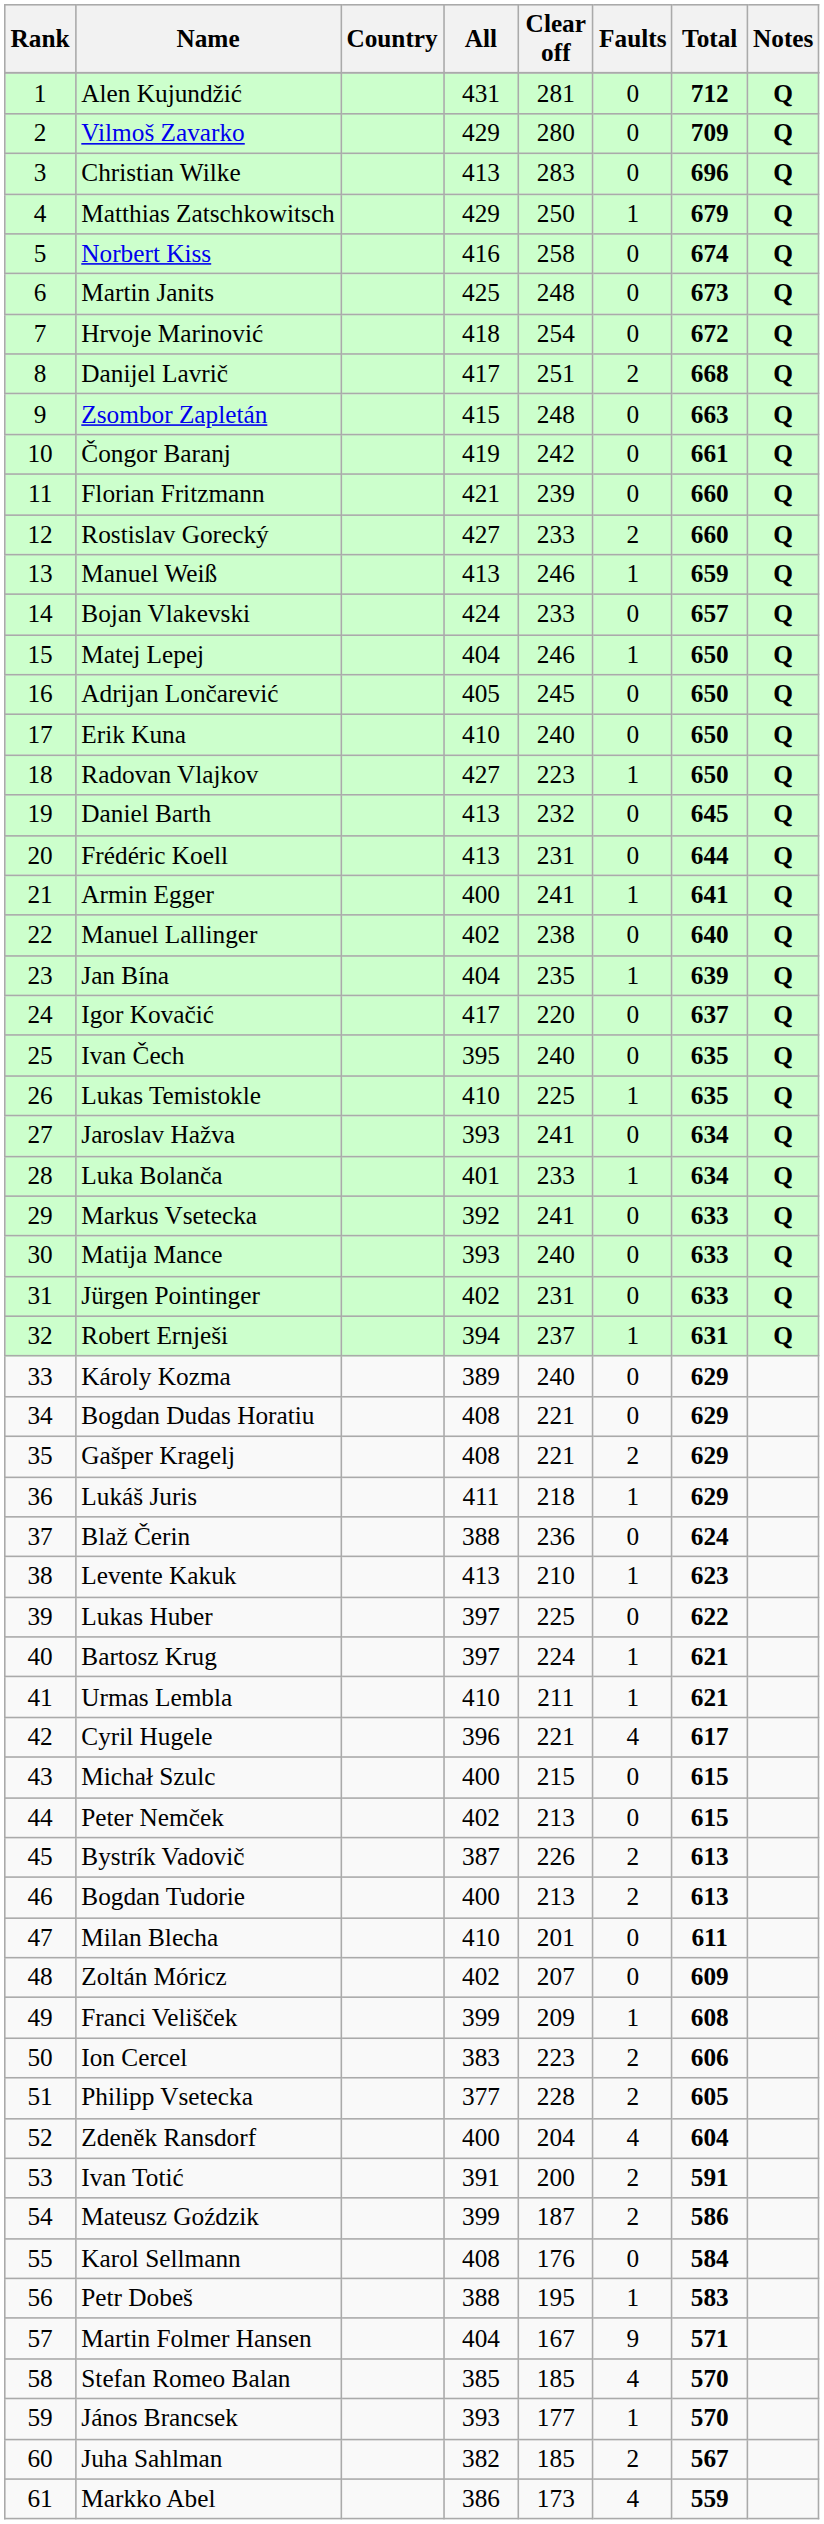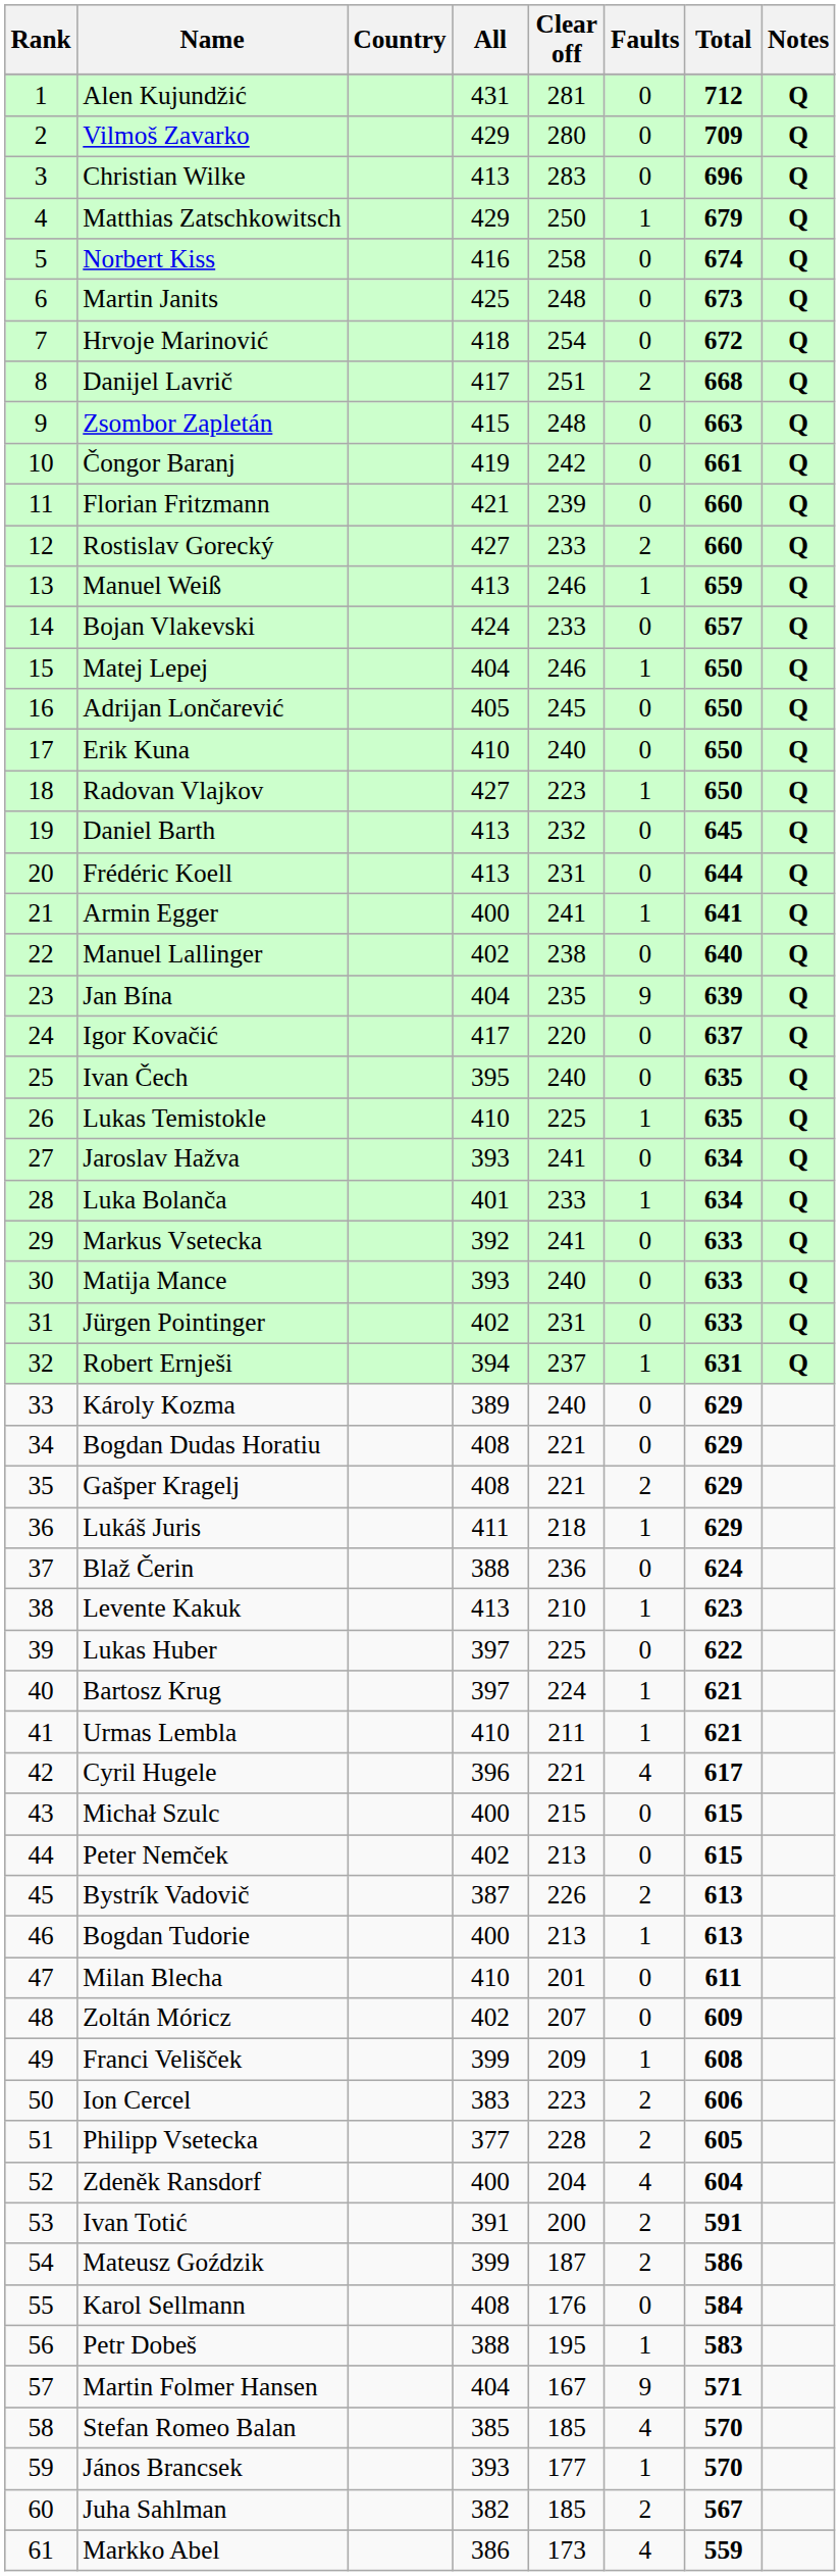 <table class="wikitable sortable" style="text-align:center">
 <tr>
 <th>Rank</th>
 <th>Name</th>
 <th>Country</th>
 <th width=40>All</th>
 <th width=40>Clear off</th>
 <th width=30>Faults</th>
 <th width=40>Total</th>
 <th>Notes</th>
 </tr>
 <tr>
 </tr>
 <tr bgcolor=ccffcc>
 <td>1</td>
 <td align="left">Alen Kujundžić</td>
 <td align="left"></td>
 <td>431</td>
 <td>281</td>
 <td>0</td>
 <td><strong>712</strong></td>
 <td><strong>Q</strong></td>
 </tr>
 <tr bgcolor=ccffcc>
 <td>2</td>
 <td align="left"><a href='#'>Vilmoš Zavarko</a></td>
 <td align="left"></td>
 <td>429</td>
 <td>280</td>
 <td>0</td>
 <td><strong>709</strong></td>
 <td><strong>Q</strong></td>
 </tr>
 <tr bgcolor=ccffcc>
 <td>3</td>
 <td align="left">Christian Wilke</td>
 <td align="left"></td>
 <td>413</td>
 <td>283</td>
 <td>0</td>
 <td><strong>696</strong></td>
 <td><strong>Q</strong></td>
 </tr>
 <tr bgcolor=ccffcc>
 <td>4</td>
 <td align="left">Matthias Zatschkowitsch</td>
 <td align="left"></td>
 <td>429</td>
 <td>250</td>
 <td>1</td>
 <td><strong>679</strong></td>
 <td><strong>Q</strong></td>
 </tr>
 <tr bgcolor=ccffcc>
 <td>5</td>
 <td align="left"><a href='#'>Norbert Kiss</a></td>
 <td align="left"></td>
 <td>416</td>
 <td>258</td>
 <td>0</td>
 <td><strong>674</strong></td>
 <td><strong>Q</strong></td>
 </tr>
 <tr bgcolor=ccffcc>
 <td>6</td>
 <td align="left">Martin Janits</td>
 <td align="left"></td>
 <td>425</td>
 <td>248</td>
 <td>0</td>
 <td><strong>673</strong></td>
 <td><strong>Q</strong></td>
 </tr>
 <tr bgcolor=ccffcc>
 <td>7</td>
 <td align="left">Hrvoje Marinović</td>
 <td align="left"></td>
 <td>418</td>
 <td>254</td>
 <td>0</td>
 <td><strong>672</strong></td>
 <td><strong>Q</strong></td>
 </tr>
 <tr bgcolor=ccffcc>
 <td>8</td>
 <td align="left">Danijel Lavrič</td>
 <td align="left"></td>
 <td>417</td>
 <td>251</td>
 <td>2</td>
 <td><strong>668</strong></td>
 <td><strong>Q</strong></td>
 </tr>
 <tr bgcolor=ccffcc>
 <td>9</td>
 <td align="left"><a href='#'>Zsombor Zapletán</a></td>
 <td align="left"></td>
 <td>415</td>
 <td>248</td>
 <td>0</td>
 <td><strong>663</strong></td>
 <td><strong>Q</strong></td>
 </tr>
 <tr bgcolor=ccffcc>
 <td>10</td>
 <td align="left">Čongor Baranj</td>
 <td align="left"></td>
 <td>419</td>
 <td>242</td>
 <td>0</td>
 <td><strong>661</strong></td>
 <td><strong>Q</strong></td>
 </tr>
 <tr bgcolor=ccffcc>
 <td>11</td>
 <td align="left">Florian Fritzmann</td>
 <td align="left"></td>
 <td>421</td>
 <td>239</td>
 <td>0</td>
 <td><strong>660</strong></td>
 <td><strong>Q</strong></td>
 </tr>
 <tr bgcolor=ccffcc>
 <td>12</td>
 <td align="left">Rostislav Gorecký</td>
 <td align="left"></td>
 <td>427</td>
 <td>233</td>
 <td>2</td>
 <td><strong>660</strong></td>
 <td><strong>Q</strong></td>
 </tr>
 <tr bgcolor=ccffcc>
 <td>13</td>
 <td align="left">Manuel Weiß</td>
 <td align="left"></td>
 <td>413</td>
 <td>246</td>
 <td>1</td>
 <td><strong>659</strong></td>
 <td><strong>Q</strong></td>
 </tr>
 <tr bgcolor=ccffcc>
 <td>14</td>
 <td align="left">Bojan Vlakevski</td>
 <td align="left"></td>
 <td>424</td>
 <td>233</td>
 <td>0</td>
 <td><strong>657</strong></td>
 <td><strong>Q</strong></td>
 </tr>
 <tr bgcolor=ccffcc>
 <td>15</td>
 <td align="left">Matej Lepej</td>
 <td align="left"></td>
 <td>404</td>
 <td>246</td>
 <td>1</td>
 <td><strong>650</strong></td>
 <td><strong>Q</strong></td>
 </tr>
 <tr bgcolor=ccffcc>
 <td>16</td>
 <td align="left">Adrijan Lončarević</td>
 <td align="left"></td>
 <td>405</td>
 <td>245</td>
 <td>0</td>
 <td><strong>650</strong></td>
 <td><strong>Q</strong></td>
 </tr>
 <tr bgcolor=ccffcc>
 <td>17</td>
 <td align="left">Erik Kuna</td>
 <td align="left"></td>
 <td>410</td>
 <td>240</td>
 <td>0</td>
 <td><strong>650</strong></td>
 <td><strong>Q</strong></td>
 </tr>
 <tr bgcolor=ccffcc>
 <td>18</td>
 <td align="left">Radovan Vlajkov</td>
 <td align="left"></td>
 <td>427</td>
 <td>223</td>
 <td>1</td>
 <td><strong>650</strong></td>
 <td><strong>Q</strong></td>
 </tr>
 <tr bgcolor=ccffcc>
 <td>19</td>
 <td align="left">Daniel Barth</td>
 <td align="left"></td>
 <td>413</td>
 <td>232</td>
 <td>0</td>
 <td><strong>645</strong></td>
 <td><strong>Q</strong></td>
 </tr>
 <tr bgcolor=ccffcc>
 <td>20</td>
 <td align="left">Frédéric Koell</td>
 <td align="left"></td>
 <td>413</td>
 <td>231</td>
 <td>0</td>
 <td><strong>644</strong></td>
 <td><strong>Q</strong></td>
 </tr>
 <tr bgcolor=ccffcc>
 <td>21</td>
 <td align="left">Armin Egger</td>
 <td align="left"></td>
 <td>400</td>
 <td>241</td>
 <td>1</td>
 <td><strong>641</strong></td>
 <td><strong>Q</strong></td>
 </tr>
 <tr bgcolor=ccffcc>
 <td>22</td>
 <td align="left">Manuel Lallinger</td>
 <td align="left"></td>
 <td>402</td>
 <td>238</td>
 <td>0</td>
 <td><strong>640</strong></td>
 <td><strong>Q</strong></td>
 </tr>
 <tr bgcolor=ccffcc>
 <td>23</td>
 <td align="left">Jan Bína</td>
 <td align="left"></td>
 <td>404</td>
 <td>235</td>
-<td>1</td>
+<td>9</td>
 <td><strong>639</strong></td>
 <td><strong>Q</strong></td>
 </tr>
 <tr bgcolor=ccffcc>
 <td>24</td>
 <td align="left">Igor Kovačić</td>
 <td align="left"></td>
 <td>417</td>
 <td>220</td>
 <td>0</td>
 <td><strong>637</strong></td>
 <td><strong>Q</strong></td>
 </tr>
 <tr bgcolor=ccffcc>
 <td>25</td>
 <td align="left">Ivan Čech</td>
 <td align="left"></td>
 <td>395</td>
 <td>240</td>
 <td>0</td>
 <td><strong>635</strong></td>
 <td><strong>Q</strong></td>
 </tr>
 <tr bgcolor=ccffcc>
 <td>26</td>
 <td align="left">Lukas Temistokle</td>
 <td align="left"></td>
 <td>410</td>
 <td>225</td>
 <td>1</td>
 <td><strong>635</strong></td>
 <td><strong>Q</strong></td>
 </tr>
 <tr bgcolor=ccffcc>
 <td>27</td>
 <td align="left">Jaroslav Hažva</td>
 <td align="left"></td>
 <td>393</td>
 <td>241</td>
 <td>0</td>
 <td><strong>634</strong></td>
 <td><strong>Q</strong></td>
 </tr>
 <tr bgcolor=ccffcc>
 <td>28</td>
 <td align="left">Luka Bolanča</td>
 <td align="left"></td>
 <td>401</td>
 <td>233</td>
 <td>1</td>
 <td><strong>634</strong></td>
 <td><strong>Q</strong></td>
 </tr>
 <tr bgcolor=ccffcc>
 <td>29</td>
 <td align="left">Markus Vsetecka</td>
 <td align="left"></td>
 <td>392</td>
 <td>241</td>
 <td>0</td>
 <td><strong>633</strong></td>
 <td><strong>Q</strong></td>
 </tr>
 <tr bgcolor=ccffcc>
 <td>30</td>
 <td align="left">Matija Mance</td>
 <td align="left"></td>
 <td>393</td>
 <td>240</td>
 <td>0</td>
 <td><strong>633</strong></td>
 <td><strong>Q</strong></td>
 </tr>
 <tr bgcolor=ccffcc>
 <td>31</td>
 <td align="left">Jürgen Pointinger</td>
 <td align="left"></td>
 <td>402</td>
 <td>231</td>
 <td>0</td>
 <td><strong>633</strong></td>
 <td><strong>Q</strong></td>
 </tr>
 <tr bgcolor=ccffcc>
 <td>32</td>
 <td align="left">Robert Ernješi</td>
 <td align="left"></td>
 <td>394</td>
 <td>237</td>
 <td>1</td>
 <td><strong>631</strong></td>
 <td><strong>Q</strong></td>
 </tr>
 <tr>
 <td>33</td>
 <td align="left">Károly Kozma</td>
 <td align="left"></td>
 <td>389</td>
 <td>240</td>
 <td>0</td>
 <td><strong>629</strong></td>
 <td></td>
 </tr>
 <tr>
 <td>34</td>
 <td align="left">Bogdan Dudas Horatiu</td>
 <td align="left"></td>
 <td>408</td>
 <td>221</td>
 <td>0</td>
 <td><strong>629</strong></td>
 <td></td>
 </tr>
 <tr>
 <td>35</td>
 <td align="left">Gašper Kragelj</td>
 <td align="left"></td>
 <td>408</td>
 <td>221</td>
 <td>2</td>
 <td><strong>629</strong></td>
 <td></td>
 </tr>
 <tr>
 <td>36</td>
 <td align="left">Lukáš Juris</td>
 <td align="left"></td>
 <td>411</td>
 <td>218</td>
 <td>1</td>
 <td><strong>629</strong></td>
 <td></td>
 </tr>
 <tr>
 <td>37</td>
 <td align="left">Blaž Čerin</td>
 <td align="left"></td>
 <td>388</td>
 <td>236</td>
 <td>0</td>
 <td><strong>624</strong></td>
 <td></td>
 </tr>
 <tr>
 <td>38</td>
 <td align="left">Levente Kakuk</td>
 <td align="left"></td>
 <td>413</td>
 <td>210</td>
 <td>1</td>
 <td><strong>623</strong></td>
 <td></td>
 </tr>
 <tr>
 <td>39</td>
 <td align="left">Lukas Huber</td>
 <td align="left"></td>
 <td>397</td>
 <td>225</td>
 <td>0</td>
 <td><strong>622</strong></td>
 <td></td>
 </tr>
 <tr>
 <td>40</td>
 <td align="left">Bartosz Krug</td>
 <td align="left"></td>
 <td>397</td>
 <td>224</td>
 <td>1</td>
 <td><strong>621</strong></td>
 <td></td>
 </tr>
 <tr>
 <td>41</td>
 <td align="left">Urmas Lembla</td>
 <td align="left"></td>
 <td>410</td>
 <td>211</td>
 <td>1</td>
 <td><strong>621</strong></td>
 <td></td>
 </tr>
 <tr>
 <td>42</td>
 <td align="left">Cyril Hugele</td>
 <td align="left"></td>
 <td>396</td>
 <td>221</td>
 <td>4</td>
 <td><strong>617</strong></td>
 <td></td>
 </tr>
 <tr>
 <td>43</td>
 <td align="left">Michał Szulc</td>
 <td align="left"></td>
 <td>400</td>
 <td>215</td>
 <td>0</td>
 <td><strong>615</strong></td>
 <td></td>
 </tr>
 <tr>
 <td>44</td>
 <td align="left">Peter Nemček</td>
 <td align="left"></td>
 <td>402</td>
 <td>213</td>
 <td>0</td>
 <td><strong>615</strong></td>
 <td></td>
 </tr>
 <tr>
 <td>45</td>
 <td align="left">Bystrík Vadovič</td>
 <td align="left"></td>
 <td>387</td>
 <td>226</td>
 <td>2</td>
 <td><strong>613</strong></td>
 <td></td>
 </tr>
 <tr>
 <td>46</td>
 <td align="left">Bogdan Tudorie</td>
 <td align="left"></td>
 <td>400</td>
 <td>213</td>
-<td>2</td>
+<td>1</td>
 <td><strong>613</strong></td>
 <td></td>
 </tr>
 <tr>
 <td>47</td>
 <td align="left">Milan Blecha</td>
 <td align="left"></td>
 <td>410</td>
 <td>201</td>
 <td>0</td>
 <td><strong>611</strong></td>
 <td></td>
 </tr>
 <tr>
 <td>48</td>
 <td align="left">Zoltán Móricz</td>
 <td align="left"></td>
 <td>402</td>
 <td>207</td>
 <td>0</td>
 <td><strong>609</strong></td>
 <td></td>
 </tr>
 <tr>
 <td>49</td>
 <td align="left">Franci Velišček</td>
 <td align="left"></td>
 <td>399</td>
 <td>209</td>
 <td>1</td>
 <td><strong>608</strong></td>
 <td></td>
 </tr>
 <tr>
 <td>50</td>
 <td align="left">Ion Cercel</td>
 <td align="left"></td>
 <td>383</td>
 <td>223</td>
 <td>2</td>
 <td><strong>606</strong></td>
 <td></td>
 </tr>
 <tr>
 <td>51</td>
 <td align="left">Philipp Vsetecka</td>
 <td align="left"></td>
 <td>377</td>
 <td>228</td>
 <td>2</td>
 <td><strong>605</strong></td>
 <td></td>
 </tr>
 <tr>
 <td>52</td>
 <td align="left">Zdeněk Ransdorf</td>
 <td align="left"></td>
 <td>400</td>
 <td>204</td>
 <td>4</td>
 <td><strong>604</strong></td>
 <td></td>
 </tr>
 <tr>
 <td>53</td>
 <td align="left">Ivan Totić</td>
 <td align="left"></td>
 <td>391</td>
 <td>200</td>
 <td>2</td>
 <td><strong>591</strong></td>
 <td></td>
 </tr>
 <tr>
 <td>54</td>
 <td align="left">Mateusz Goździk</td>
 <td align="left"></td>
 <td>399</td>
 <td>187</td>
 <td>2</td>
 <td><strong>586</strong></td>
 <td></td>
 </tr>
 <tr>
 <td>55</td>
 <td align="left">Karol Sellmann</td>
 <td align="left"></td>
 <td>408</td>
 <td>176</td>
 <td>0</td>
 <td><strong>584</strong></td>
 <td></td>
 </tr>
 <tr>
 <td>56</td>
 <td align="left">Petr Dobeš</td>
 <td align="left"></td>
 <td>388</td>
 <td>195</td>
 <td>1</td>
 <td><strong>583</strong></td>
 <td></td>
 </tr>
 <tr>
 <td>57</td>
 <td align="left">Martin Folmer Hansen</td>
 <td align="left"></td>
 <td>404</td>
 <td>167</td>
 <td>9</td>
 <td><strong>571</strong></td>
 <td></td>
 </tr>
 <tr>
 <td>58</td>
 <td align="left">Stefan Romeo Balan</td>
 <td align="left"></td>
 <td>385</td>
 <td>185</td>
 <td>4</td>
 <td><strong>570</strong></td>
 <td></td>
 </tr>
 <tr>
 <td>59</td>
 <td align="left">János Brancsek</td>
 <td align="left"></td>
 <td>393</td>
 <td>177</td>
 <td>1</td>
 <td><strong>570</strong></td>
 <td></td>
 </tr>
 <tr>
 <td>60</td>
 <td align="left">Juha Sahlman</td>
 <td align="left"></td>
 <td>382</td>
 <td>185</td>
 <td>2</td>
 <td><strong>567</strong></td>
 <td></td>
 </tr>
 <tr>
 <td>61</td>
 <td align="left">Markko Abel</td>
 <td align="left"></td>
 <td>386</td>
 <td>173</td>
 <td>4</td>
 <td><strong>559</strong></td>
 <td></td>
 </tr>
 </table>
